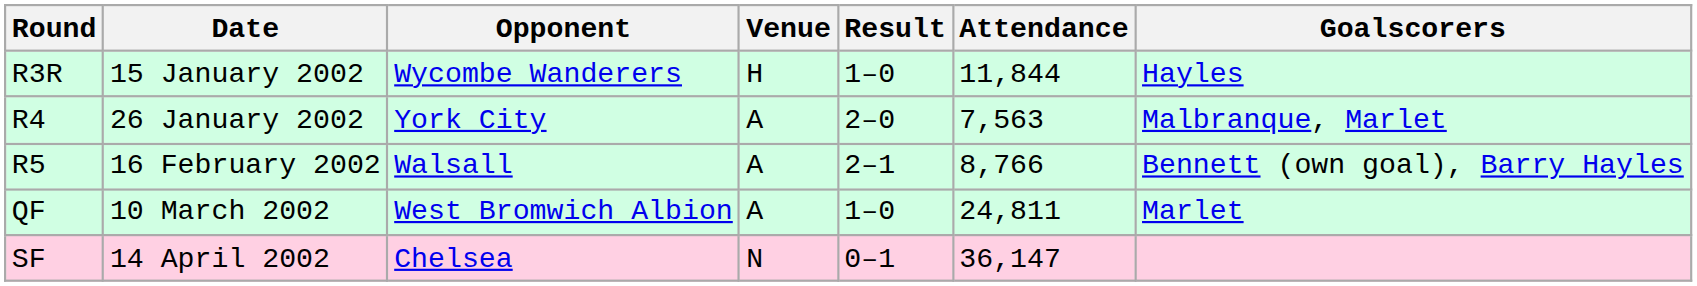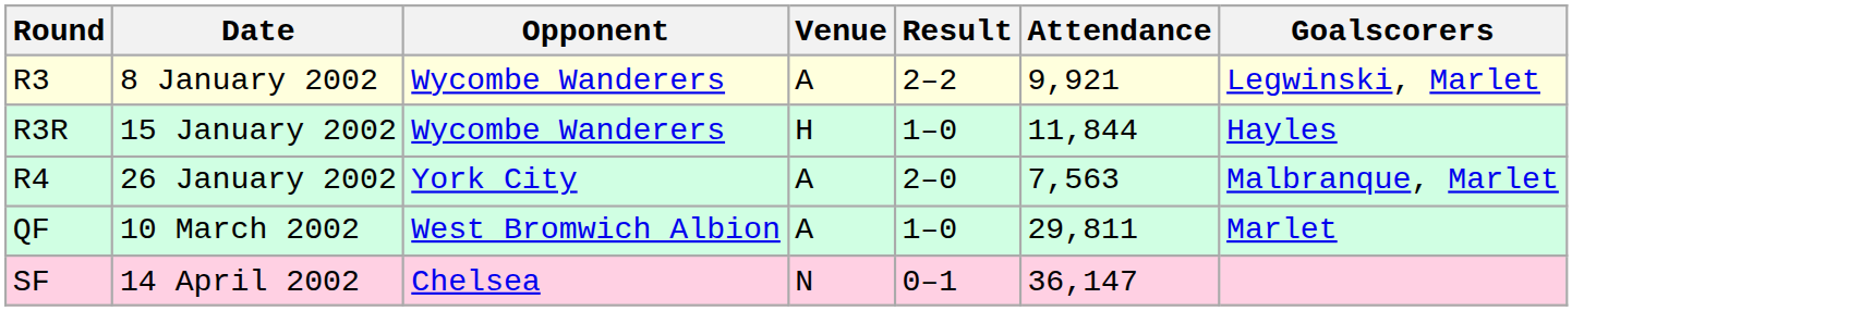 <table class="wikitable">
 <tr>
 <th>Round</th>
 <th>Date</th>
 <th>Opponent</th>
 <th>Venue</th>
 <th>Result</th>
 <th>Attendance</th>
 <th>Goalscorers</th>
+</tr>
+<tr style="background-color: #ffffdd;">
+<td>R3</td>
+<td>8 January 2002</td>
+<td><a href='#'>Wycombe Wanderers</a></td>
+<td>A</td>
+<td>2–2</td>
+<td>9,921</td>
+<td><a href='#'>Legwinski</a>, <a href='#'>Marlet</a></td>
 </tr>
 <tr style="background-color: #d0ffe3;">
 <td>R3R</td>
 <td>15 January 2002</td>
 <td><a href='#'>Wycombe Wanderers</a></td>
 <td>H</td>
 <td>1–0</td>
 <td>11,844</td>
 <td><a href='#'>Hayles</a></td>
 </tr>
 <tr style="background-color: #d0ffe3;">
 <td>R4</td>
 <td>26 January 2002</td>
 <td><a href='#'>York City</a></td>
 <td>A</td>
 <td>2–0</td>
 <td>7,563</td>
 <td><a href='#'>Malbranque</a>, <a href='#'>Marlet</a></td>
 </tr>
 <tr style="background-color: #d0ffe3;">
-<td>R5</td>
-<td>16 February 2002</td>
-<td><a href='#'>Walsall</a></td>
-<td>A</td>
-<td>2–1</td>
-<td>8,766</td>
-<td><a href='#'>Bennett</a> (own goal), <a href='#'>Barry Hayles</a></td>
-</tr>
-<tr style="background-color: #d0ffe3;">
 <td>QF</td>
 <td>10 March 2002</td>
 <td><a href='#'>West Bromwich Albion</a></td>
 <td>A</td>
 <td>1–0</td>
-<td>24,811</td>
+<td>29,811</td>
 <td><a href='#'>Marlet</a></td>
 </tr>
 <tr style="background-color: #ffd0e3;">
 <td>SF</td>
 <td>14 April 2002</td>
 <td><a href='#'>Chelsea</a></td>
 <td>N</td>
 <td>0–1</td>
 <td>36,147</td>
 <td></td>
 </tr>
 </table>
